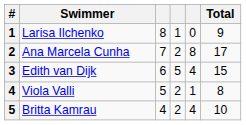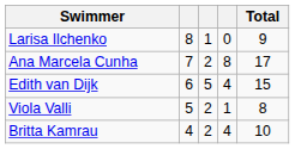 <table class="wikitable sortable" width=50% style="font-size:100%; text-align:center;">
 <tr>
-<th>#</th>
 <th>Swimmer</th>
 <th></th>
 <th></th>
 <th></th>
 <th>Total</th>
 </tr>
 <tr>
-<th>1</th>
 <td align=left> <a href='#'>Larisa Ilchenko</a></td>
 <td>8</td>
 <td>1</td>
 <td>0</td>
 <td>9</td>
 </tr>
 <tr>
-<th>2</th>
 <td align=left> <a href='#'>Ana Marcela Cunha</a></td>
 <td>7</td>
 <td>2</td>
 <td>8</td>
 <td>17</td>
 </tr>
 <tr>
-<th>3</th>
 <td align=left> <a href='#'>Edith van Dijk</a></td>
 <td>6</td>
 <td>5</td>
 <td>4</td>
 <td>15</td>
 </tr>
 <tr>
-<th>4</th>
 <td align=left> <a href='#'>Viola Valli</a></td>
 <td>5</td>
 <td>2</td>
 <td>1</td>
 <td>8</td>
 </tr>
 <tr>
-<th>5</th>
 <td align=left> <a href='#'>Britta Kamrau</a></td>
 <td>4</td>
 <td>2</td>
 <td>4</td>
 <td>10</td>
 </tr>
 </table>
